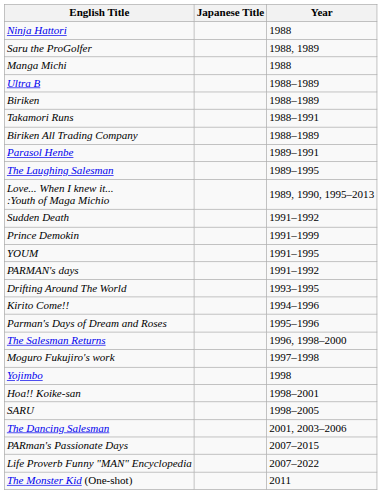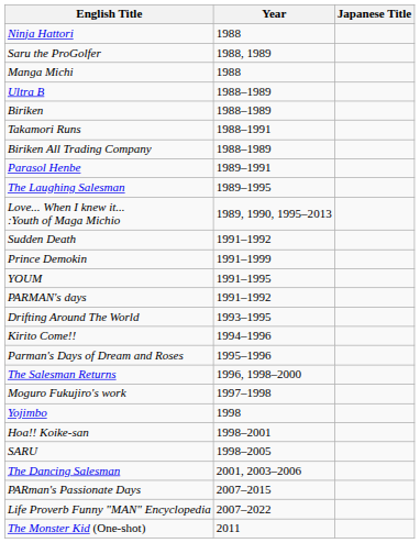 <table class="wikitable sortable">
 <tr>
 <th>English Title </th>
+<th>Year</th>
 <th>Japanese Title</th>
-<th>Year</th>
 </tr>
 <tr>
 <td><em><a href='#'>Ninja Hattori</a></em></td>
+<td>1988</td>
 <td></td>
-<td>1988</td>
 </tr>
 <tr>
 <td><em>Saru the ProGolfer</em></td>
+<td>1988, 1989</td>
 <td></td>
-<td>1988, 1989</td>
 </tr>
 <tr>
 <td><em>Manga Michi</em></td>
+<td>1988</td>
 <td></td>
-<td>1988</td>
 </tr>
 <tr>
 <td><em><a href='#'>Ultra B</a></em></td>
+<td>1988–1989</td>
 <td></td>
-<td>1988–1989</td>
 </tr>
 <tr>
 <td><em>Biriken</em></td>
+<td>1988–1989</td>
 <td></td>
-<td>1988–1989</td>
 </tr>
 <tr>
 <td><em>Takamori Runs</em></td>
+<td>1988–1991</td>
 <td></td>
-<td>1988–1991</td>
 </tr>
 <tr>
 <td><em>Biriken All Trading Company</em> </td>
+<td>1988–1989</td>
 <td></td>
-<td>1988–1989</td>
 </tr>
 <tr>
 <td><em><a href='#'>Parasol Henbe</a></em></td>
+<td>1989–1991</td>
 <td></td>
-<td>1989–1991</td>
 </tr>
 <tr>
 <td><em><a href='#'>The Laughing Salesman</a></em></td>
+<td>1989–1995</td>
 <td></td>
-<td>1989–1995</td>
 </tr>
 <tr>
 <td><em>Love... When I knew it...<br>:Youth of Maga Michio</em> </td>
+<td>1989, 1990, 1995–2013</td>
 <td></td>
-<td>1989, 1990, 1995–2013</td>
 </tr>
 <tr>
 <td><em>Sudden Death</em></td>
+<td>1991–1992</td>
 <td></td>
-<td>1991–1992</td>
 </tr>
 <tr>
 <td><em>Prince Demokin</em></td>
+<td>1991–1999</td>
 <td></td>
-<td>1991–1999</td>
 </tr>
 <tr>
 <td><em>YOUM</em></td>
+<td>1991–1995</td>
 <td></td>
-<td>1991–1995</td>
 </tr>
 <tr>
 <td><em>PARMAN's days</em></td>
+<td>1991–1992</td>
 <td></td>
-<td>1991–1992</td>
 </tr>
 <tr>
 <td><em>Drifting Around The World</em></td>
+<td>1993–1995</td>
 <td></td>
-<td>1993–1995</td>
 </tr>
 <tr>
 <td><em>Kirito Come!!</em></td>
+<td>1994–1996</td>
 <td></td>
-<td>1994–1996</td>
 </tr>
 <tr>
 <td><em>Parman's Days of Dream and Roses</em></td>
+<td>1995–1996</td>
 <td></td>
-<td>1995–1996</td>
 </tr>
 <tr>
 <td><em><a href='#'>The Salesman Returns</a></em></td>
+<td>1996, 1998–2000</td>
 <td></td>
-<td>1996, 1998–2000</td>
 </tr>
 <tr>
 <td><em>Moguro Fukujiro's work</em></td>
+<td>1997–1998</td>
 <td></td>
-<td>1997–1998</td>
 </tr>
 <tr>
 <td><em><a href='#'>Yojimbo</a></em></td>
+<td>1998</td>
 <td></td>
-<td>1998</td>
 </tr>
 <tr>
 <td><em>Hoa!! Koike-san</em></td>
+<td>1998–2001</td>
 <td></td>
-<td>1998–2001</td>
 </tr>
 <tr>
 <td><em>SARU</em></td>
+<td>1998–2005</td>
 <td></td>
-<td>1998–2005</td>
 </tr>
 <tr>
 <td><em><a href='#'>The Dancing Salesman</a></em></td>
+<td>2001, 2003–2006</td>
 <td></td>
-<td>2001, 2003–2006</td>
 </tr>
 <tr>
 <td><em>PARman's Passionate Days</em></td>
+<td>2007–2015</td>
 <td></td>
-<td>2007–2015</td>
 </tr>
 <tr>
 <td><em>Life Proverb Funny "MAN" Encyclopedia</em> </td>
+<td>2007–2022</td>
 <td></td>
-<td>2007–2022</td>
 </tr>
 <tr>
 <td><em><a href='#'>The Monster Kid</a></em> (One-shot)</td>
+<td>2011</td>
 <td></td>
-<td>2011</td>
 </tr>
 </table>
